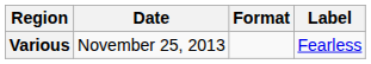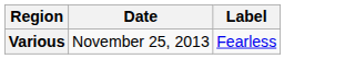 <table class="wikitable plainrowheaders">
 <tr>
 <th scope="col">Region</th>
 <th scope="col">Date</th>
-<th scope="col">Format</th>
 <th scope="col">Label</th>
 </tr>
 <tr>
 <th scope="row">Various</th>
 <td>November 25, 2013</td>
-<td></td>
 <td><a href='#'>Fearless</a></td>
 </tr>
 </table>
